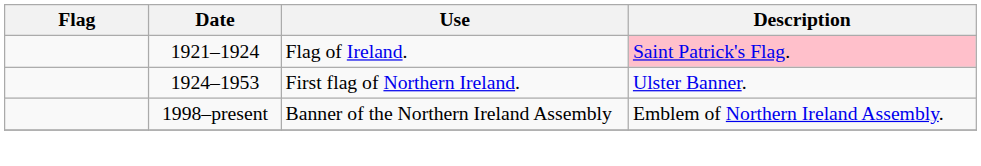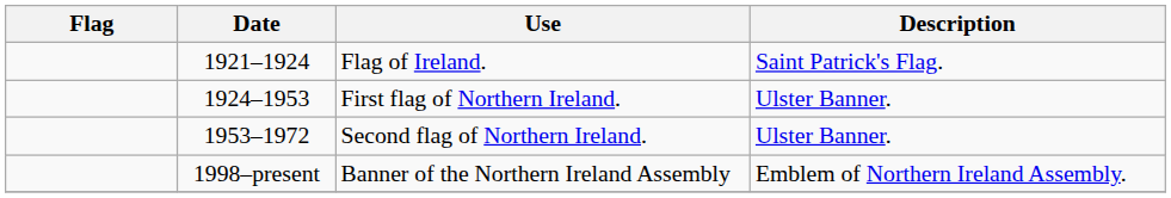 <table class="wikitable">
 <tr>
 <th width="110">Flag</th>
 <th width="100">Date</th>
 <th width="275">Use</th>
 <th width="275">Description</th>
 </tr>
 <tr>
 <td></td>
 <td align="center">1921–1924</td>
 <td>Flag of <a href='#'>Ireland</a>.</td>
-<td style="background: pink;"><a href='#'>Saint Patrick's Flag</a>.</td>
+<td><a href='#'>Saint Patrick's Flag</a>.</td>
 </tr>
 <tr>
 <td></td>
 <td align=center>1924–1953</td>
 <td>First flag of <a href='#'>Northern Ireland</a>.</td>
+<td><a href='#'>Ulster Banner</a>.</td>
+</tr>
+<tr>
+<td></td>
+<td align=center>1953–1972</td>
+<td>Second flag of <a href='#'>Northern Ireland</a>.</td>
 <td><a href='#'>Ulster Banner</a>.</td>
 </tr>
 <tr>
 <td></td>
 <td align=center>1998–present</td>
 <td>Banner of the Northern Ireland Assembly</td>
 <td>Emblem of <a href='#'>Northern Ireland Assembly</a>.</td>
 </tr>
 <tr>
 </tr>
 </table>
